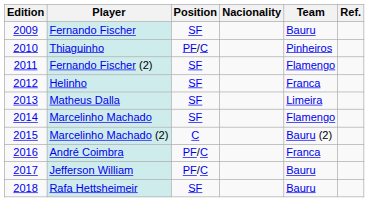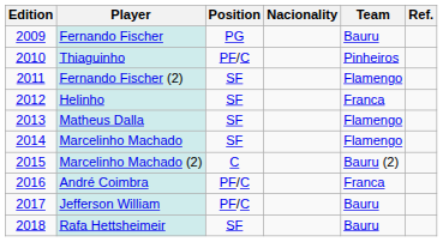 <table class="wikitable sortable">
 <tr>
 <th scope="col">Edition</th>
 <th scope="col">Player</th>
 <th scope="col">Position</th>
 <th scope="col">Nacionality</th>
 <th scope="col">Team</th>
 <th scope="col">Ref.</th>
 </tr>
 <tr>
 <td style="text-align:center;"><a href='#'>2009</a></td>
 <td bgcolor="CFECEC"><a href='#'>Fernando Fischer</a></td>
-<td style="text-align:center;"><a href='#'>SF</a></td>
+<td style="text-align:center;"><a href='#'>PG</a></td>
 <td></td>
 <td><a href='#'>Bauru</a></td>
 <td></td>
 </tr>
 <tr>
 <td style="text-align:center;"><a href='#'>2010</a></td>
 <td bgcolor="CFECEC"><a href='#'>Thiaguinho</a></td>
 <td style="text-align:center;"><a href='#'>PF</a>/<a href='#'>C</a></td>
 <td></td>
 <td><a href='#'>Pinheiros</a></td>
 <td></td>
 </tr>
 <tr>
 <td style="text-align:center;"><a href='#'>2011</a></td>
 <td bgcolor="CFECEC"><a href='#'>Fernando Fischer</a> (2)</td>
 <td style="text-align:center;"><a href='#'>SF</a></td>
 <td></td>
 <td><a href='#'>Flamengo</a></td>
 <td></td>
 </tr>
 <tr>
 <td style="text-align:center;"><a href='#'>2012</a></td>
 <td bgcolor="CFECEC"><a href='#'>Helinho</a></td>
 <td style="text-align:center;"><a href='#'>SF</a></td>
 <td></td>
 <td><a href='#'>Franca</a></td>
 <td></td>
 </tr>
 <tr>
 <td style="text-align:center;"><a href='#'>2013</a></td>
 <td bgcolor="CFECEC"><a href='#'>Matheus Dalla</a></td>
 <td style="text-align:center;"><a href='#'>SF</a></td>
 <td></td>
-<td><a href='#'>Limeira</a></td>
+<td><a href='#'>Flamengo</a></td>
 <td></td>
 </tr>
 <tr>
 <td style="text-align:center;"><a href='#'>2014</a></td>
 <td bgcolor="CFECEC"><a href='#'>Marcelinho Machado</a></td>
 <td style="text-align:center;"><a href='#'>SF</a></td>
 <td></td>
 <td><a href='#'>Flamengo</a></td>
 <td></td>
 </tr>
 <tr>
 <td style="text-align:center;"><a href='#'>2015</a></td>
 <td bgcolor="CFECEC"><a href='#'>Marcelinho Machado</a> (2)</td>
 <td style="text-align:center;"><a href='#'>C</a></td>
 <td></td>
 <td><a href='#'>Bauru</a> (2)</td>
 <td></td>
 </tr>
 <tr>
 <td style="text-align:center;"><a href='#'>2016</a></td>
 <td bgcolor="CFECEC"><a href='#'>André Coimbra</a></td>
 <td style="text-align:center;"><a href='#'>PF</a>/<a href='#'>C</a></td>
 <td></td>
 <td><a href='#'>Franca</a></td>
 <td></td>
 </tr>
 <tr>
 <td style="text-align:center;"><a href='#'>2017</a></td>
 <td bgcolor="CFECEC"><a href='#'>Jefferson William</a></td>
 <td style="text-align:center;"><a href='#'>PF</a>/<a href='#'>C</a></td>
 <td></td>
 <td><a href='#'>Bauru</a></td>
 <td></td>
 </tr>
 <tr>
 <td style="text-align:center;"><a href='#'>2018</a></td>
 <td bgcolor="CFECEC"><a href='#'>Rafa Hettsheimeir</a></td>
 <td style="text-align:center;"><a href='#'>SF</a></td>
 <td></td>
 <td><a href='#'>Bauru</a></td>
 <td></td>
 </tr>
 </table>
